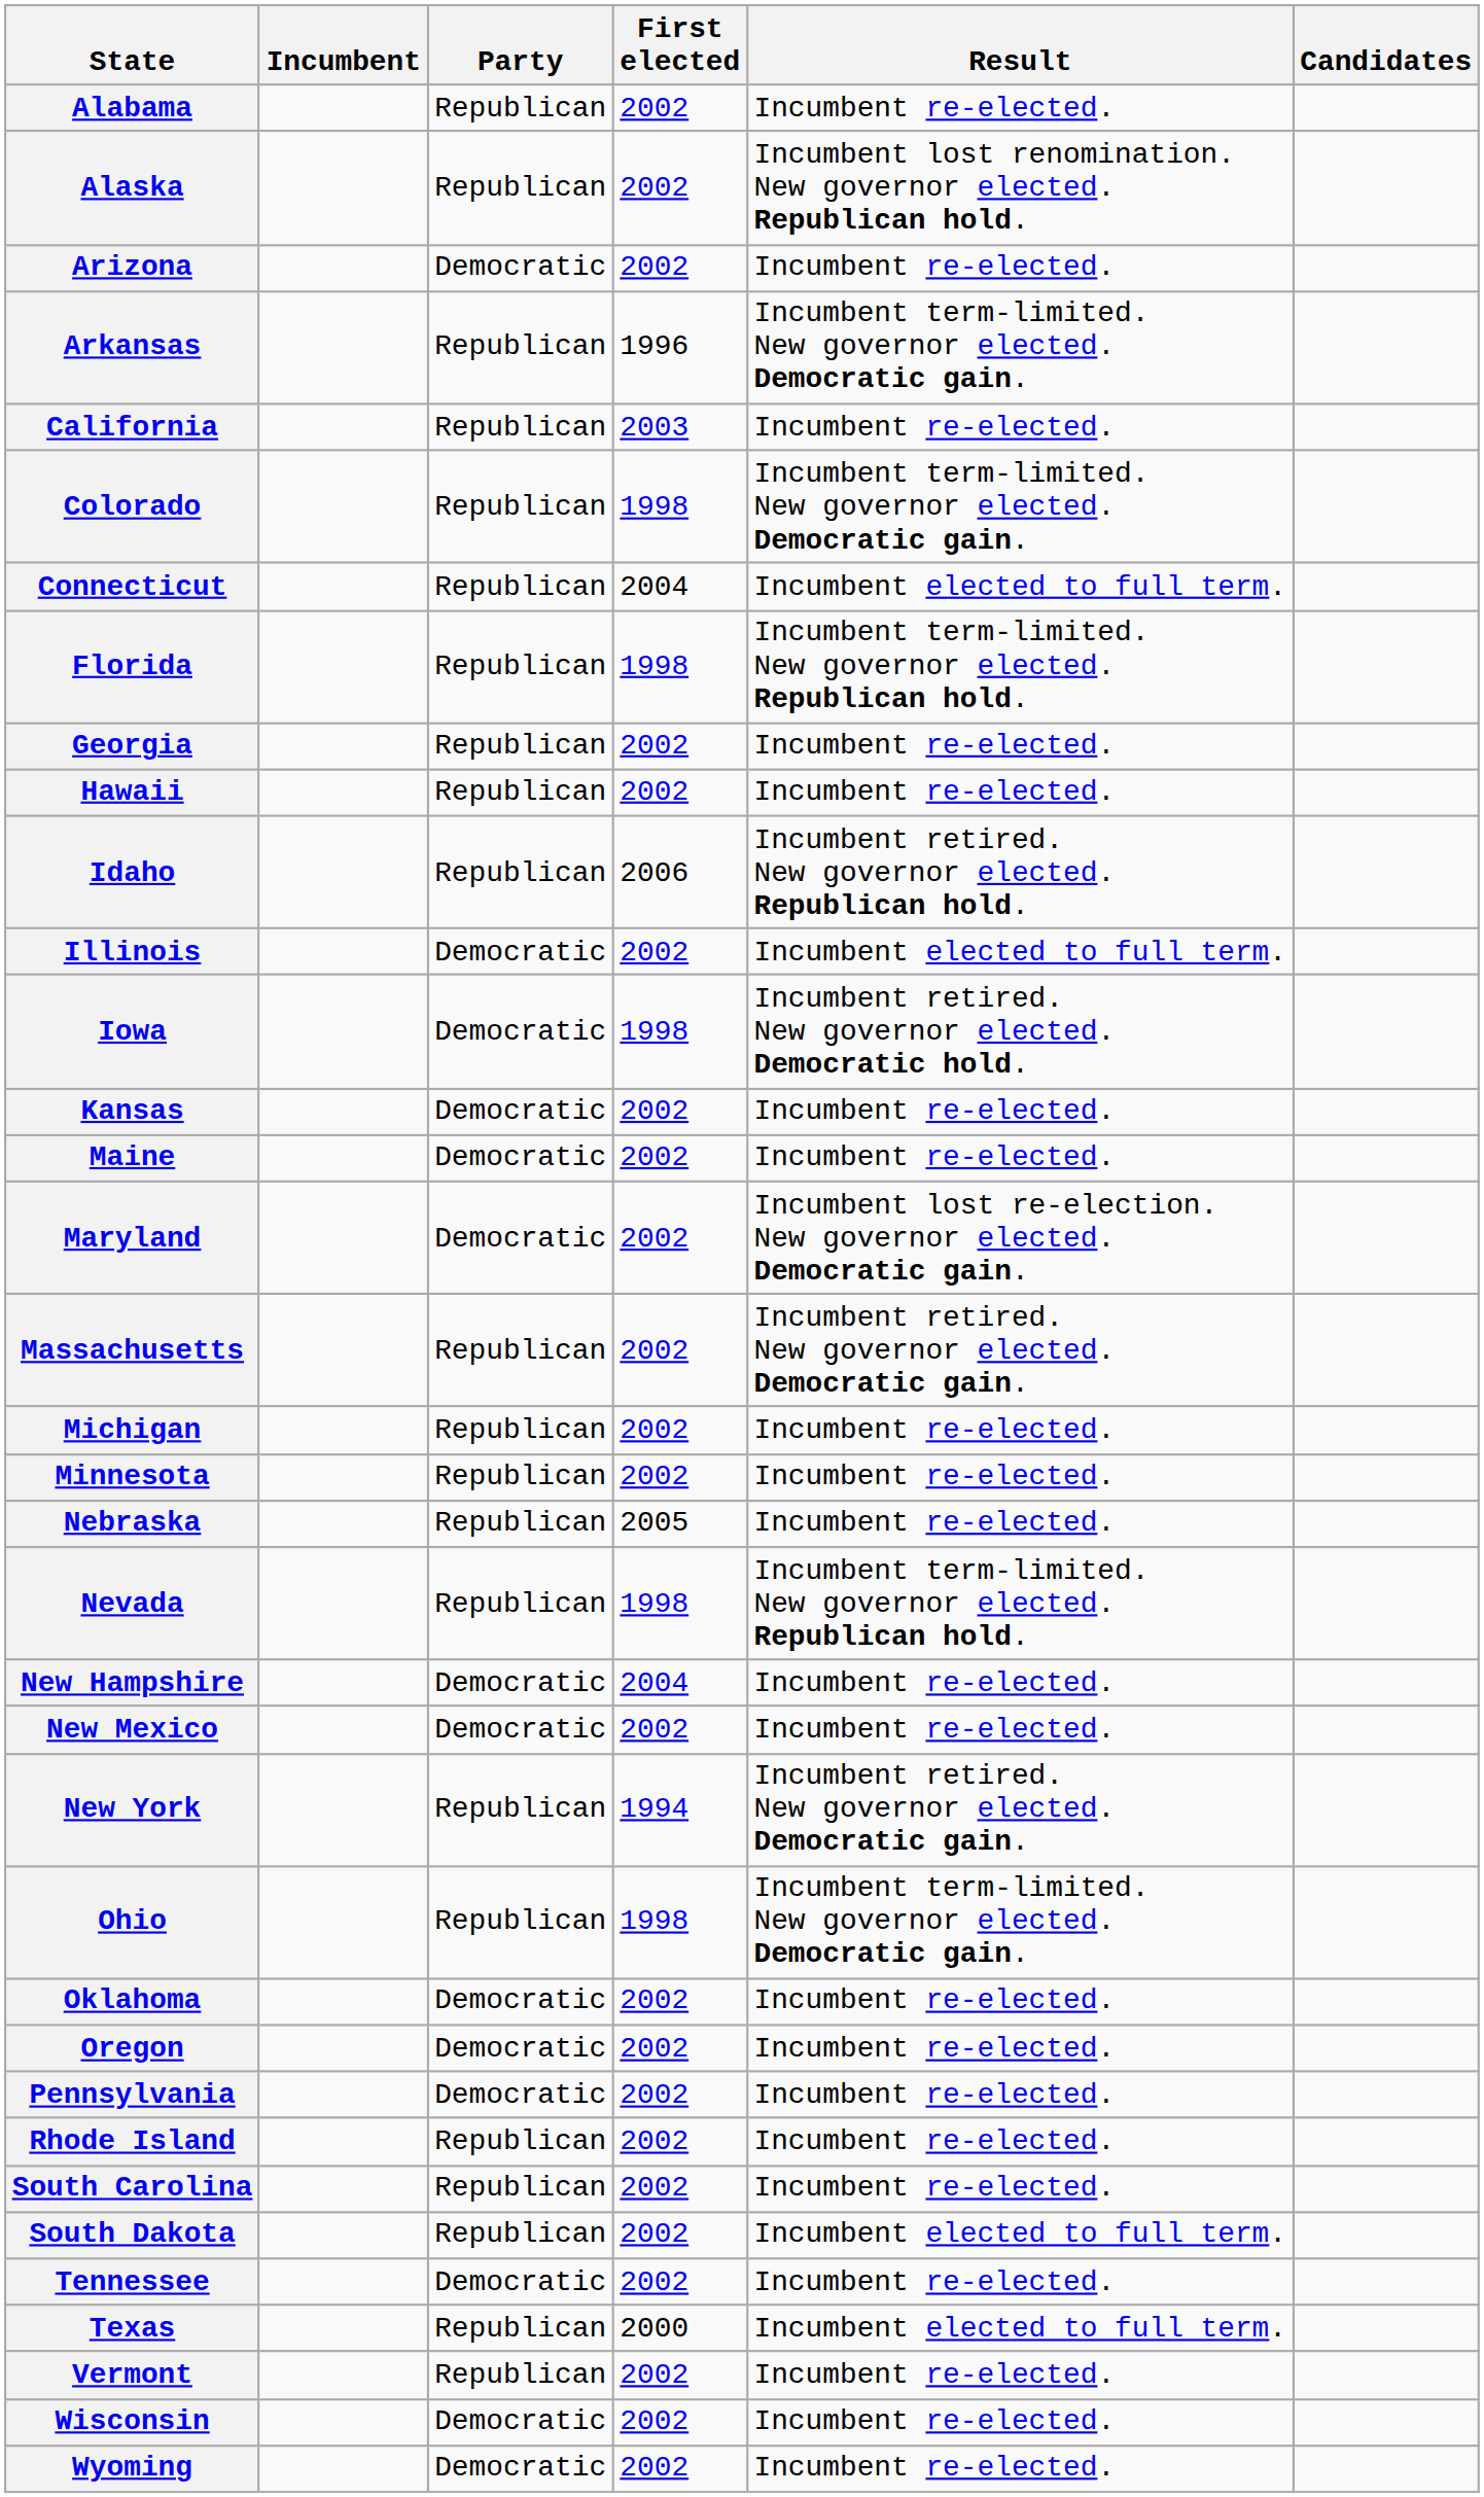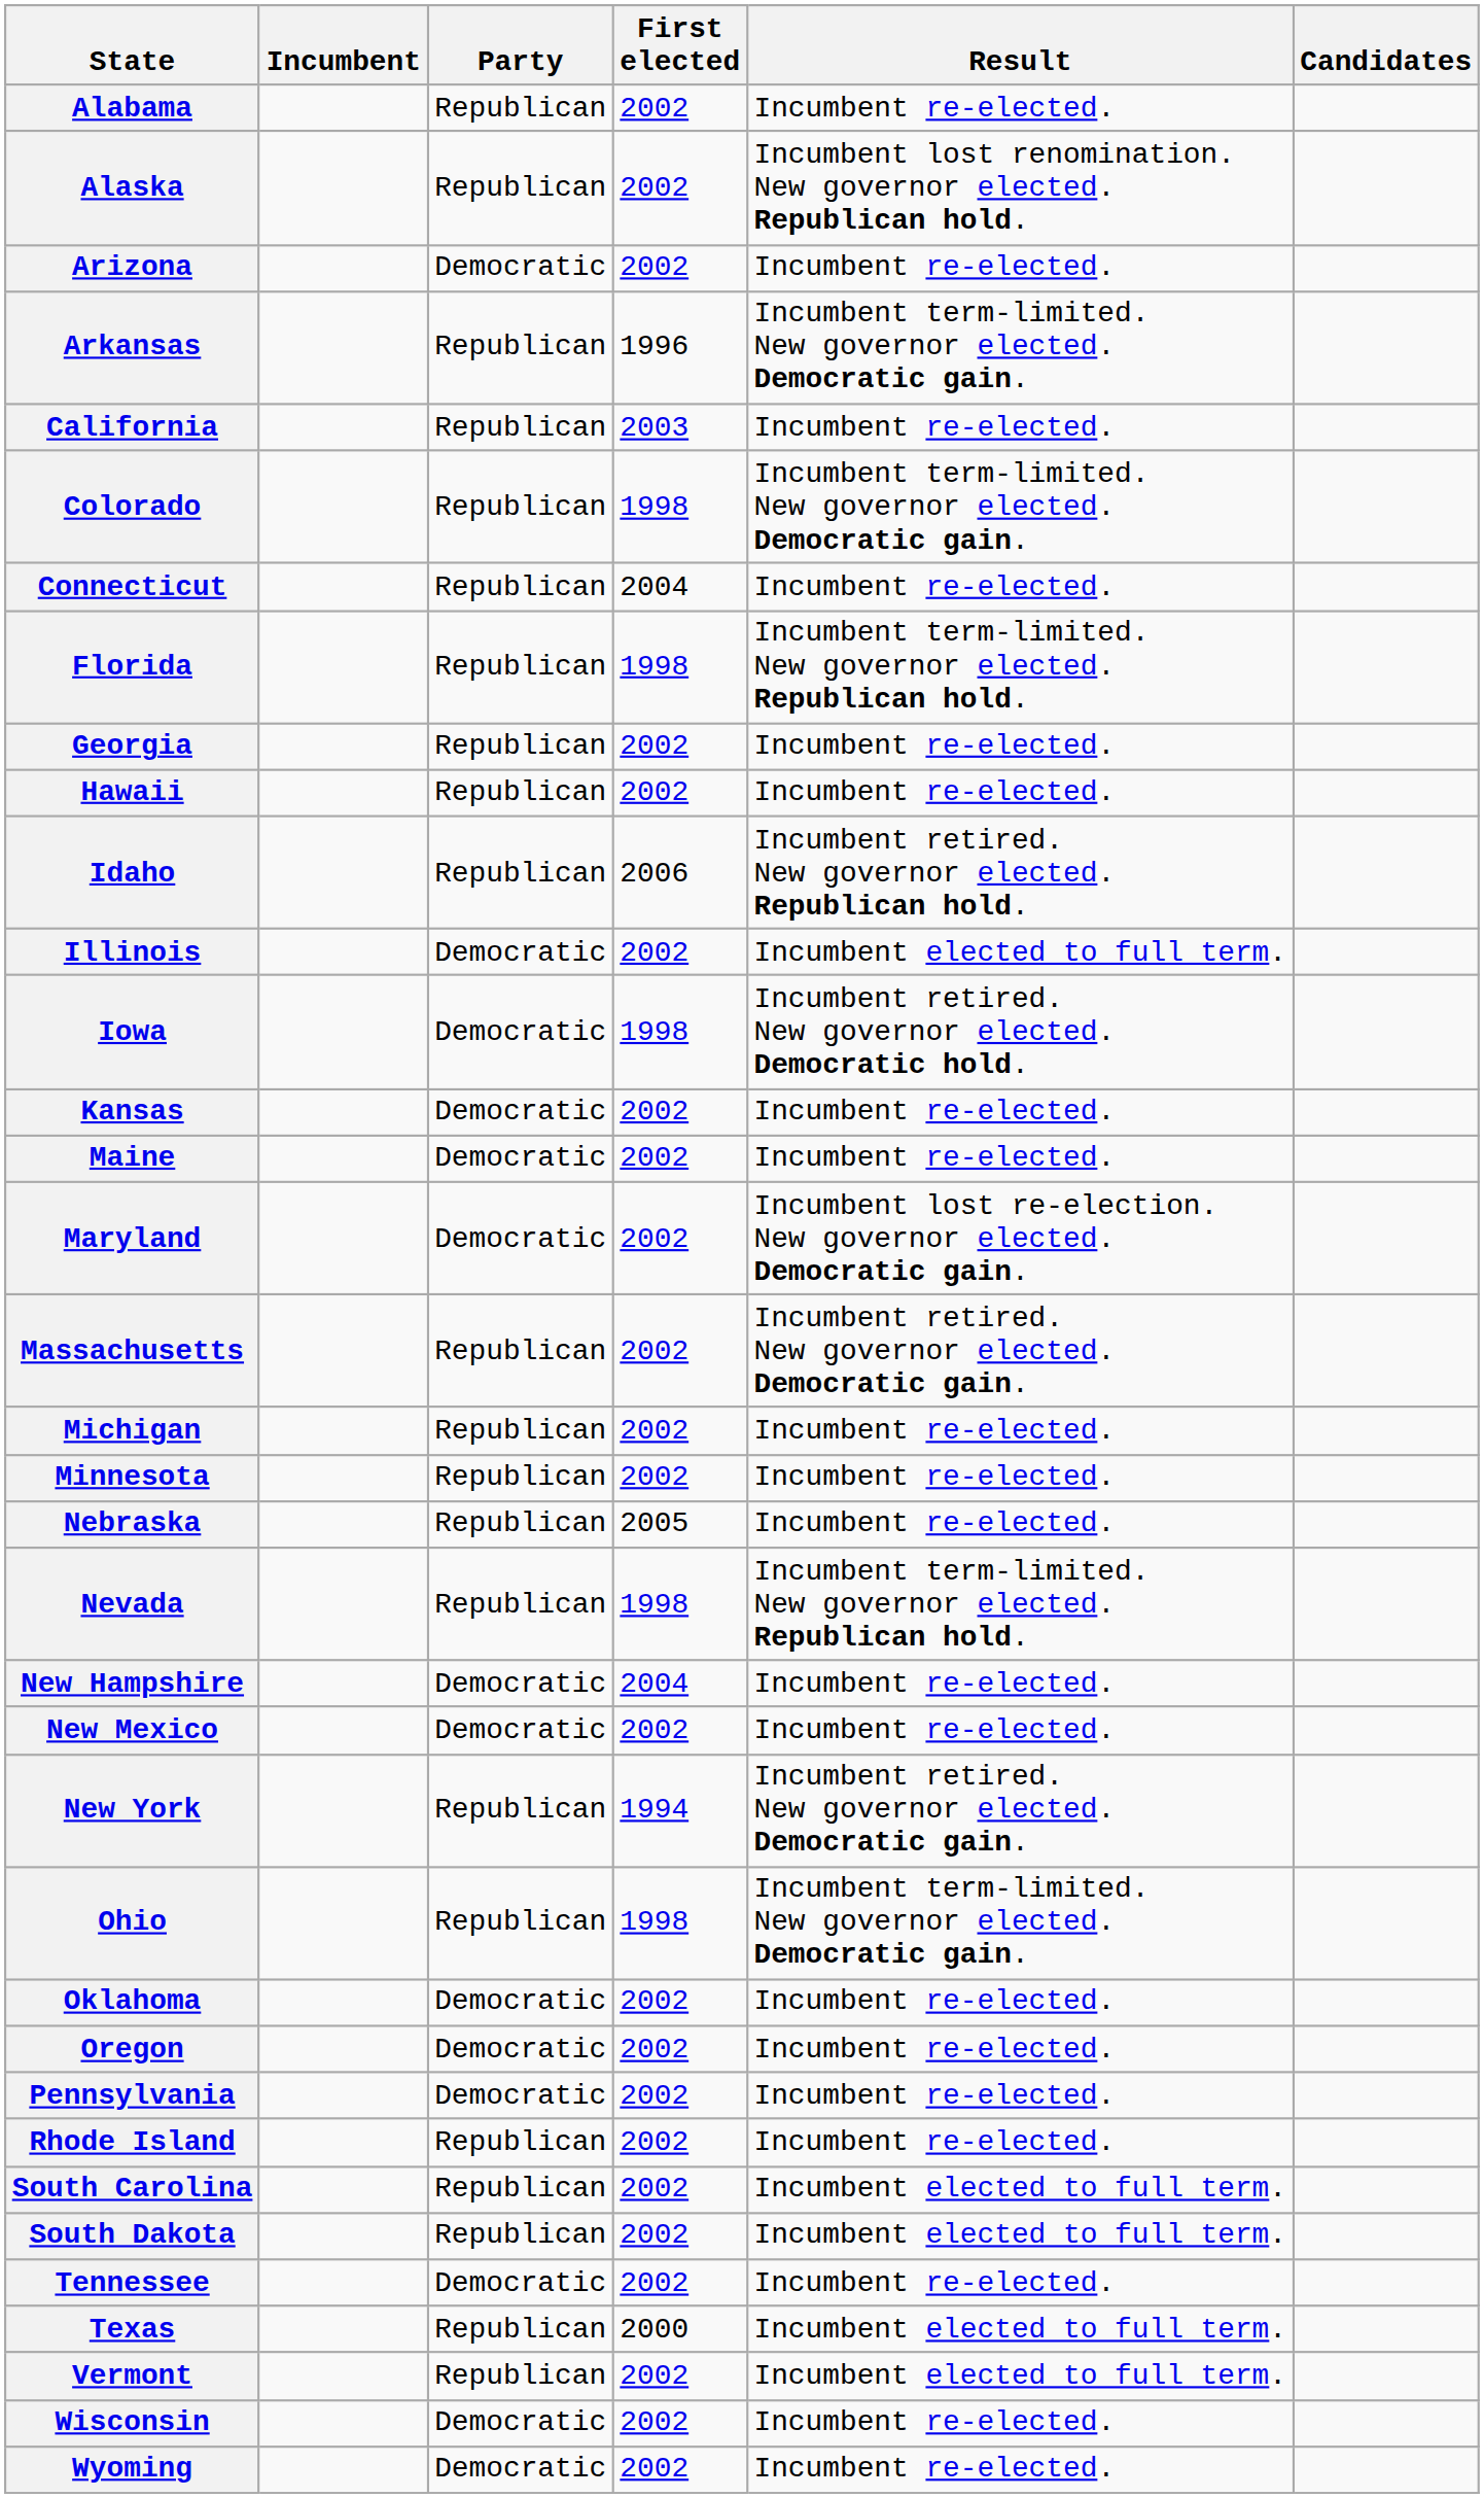 <table class="wikitable sortable">
 <tr valign=bottom>
 <th>State</th>
 <th>Incumbent</th>
 <th>Party</th>
 <th>First<br>elected</th>
 <th>Result</th>
 <th>Candidates</th>
 </tr>
 <tr>
 <th><a href='#'>Alabama</a></th>
 <td></td>
 <td>Republican</td>
 <td><a href='#'>2002</a></td>
 <td>Incumbent <a href='#'>re-elected</a>.</td>
 <td nowrap></td>
 </tr>
 <tr>
 <th><a href='#'>Alaska</a></th>
 <td></td>
 <td>Republican</td>
 <td><a href='#'>2002</a></td>
 <td>Incumbent lost renomination.<br>New governor <a href='#'>elected</a>.<br><strong>Republican hold</strong>.</td>
 <td nowrap></td>
 </tr>
 <tr>
 <th><a href='#'>Arizona</a></th>
 <td></td>
 <td>Democratic</td>
 <td><a href='#'>2002</a></td>
 <td>Incumbent <a href='#'>re-elected</a>.</td>
 <td nowrap></td>
 </tr>
 <tr>
 <th><a href='#'>Arkansas</a></th>
 <td></td>
 <td>Republican</td>
 <td>1996</td>
 <td>Incumbent term-limited.<br>New governor <a href='#'>elected</a>.<br><strong>Democratic gain</strong>.</td>
 <td nowrap></td>
 </tr>
 <tr>
 <th><a href='#'>California</a></th>
 <td></td>
 <td>Republican</td>
 <td><a href='#'>2003 </a></td>
 <td>Incumbent <a href='#'>re-elected</a>.</td>
 <td nowrap></td>
 </tr>
 <tr>
 <th><a href='#'>Colorado</a></th>
 <td></td>
 <td>Republican</td>
 <td><a href='#'>1998</a></td>
 <td>Incumbent term-limited.<br>New governor <a href='#'>elected</a>.<br><strong>Democratic gain</strong>.</td>
 <td nowrap></td>
 </tr>
 <tr>
 <th><a href='#'>Connecticut</a></th>
 <td></td>
 <td>Republican</td>
 <td>2004</td>
-<td>Incumbent <a href='#'>elected to full term</a>.</td>
+<td>Incumbent <a href='#'>re-elected</a>.</td>
 <td nowrap></td>
 </tr>
 <tr>
 <th><a href='#'>Florida</a></th>
 <td></td>
 <td>Republican</td>
 <td><a href='#'>1998</a></td>
 <td>Incumbent term-limited.<br>New governor <a href='#'>elected</a>.<br><strong>Republican hold</strong>.</td>
 <td nowrap></td>
 </tr>
 <tr>
 <th><a href='#'>Georgia</a></th>
 <td></td>
 <td>Republican</td>
 <td><a href='#'>2002</a></td>
 <td>Incumbent <a href='#'>re-elected</a>.</td>
 <td nowrap></td>
 </tr>
 <tr>
 <th><a href='#'>Hawaii</a></th>
 <td></td>
 <td>Republican</td>
 <td><a href='#'>2002</a></td>
 <td>Incumbent <a href='#'>re-elected</a>.</td>
 <td nowrap></td>
 </tr>
 <tr>
 <th><a href='#'>Idaho</a></th>
 <td></td>
 <td>Republican</td>
 <td>2006</td>
 <td>Incumbent retired.<br>New governor <a href='#'>elected</a>.<br><strong>Republican hold</strong>.</td>
 <td nowrap></td>
 </tr>
 <tr>
 <th><a href='#'>Illinois</a></th>
 <td></td>
 <td>Democratic</td>
 <td><a href='#'>2002</a></td>
 <td>Incumbent <a href='#'>elected to full term</a>.</td>
 <td nowrap></td>
 </tr>
 <tr>
 <th><a href='#'>Iowa</a></th>
 <td></td>
 <td>Democratic</td>
 <td><a href='#'>1998</a></td>
 <td>Incumbent retired.<br>New governor <a href='#'>elected</a>.<br><strong>Democratic hold</strong>.</td>
 <td nowrap></td>
 </tr>
 <tr>
 <th><a href='#'>Kansas</a></th>
 <td></td>
 <td>Democratic</td>
 <td><a href='#'>2002</a></td>
 <td>Incumbent <a href='#'>re-elected</a>.</td>
 <td nowrap></td>
 </tr>
 <tr>
 <th><a href='#'>Maine</a></th>
 <td></td>
 <td>Democratic</td>
 <td><a href='#'>2002</a></td>
 <td>Incumbent <a href='#'>re-elected</a>.</td>
 <td nowrap></td>
 </tr>
 <tr>
 <th><a href='#'>Maryland</a></th>
 <td></td>
 <td>Democratic</td>
 <td><a href='#'>2002</a></td>
 <td>Incumbent lost re-election.<br>New governor <a href='#'>elected</a>.<br><strong>Democratic gain</strong>.</td>
 <td nowrap></td>
 </tr>
 <tr>
 <th><a href='#'>Massachusetts</a></th>
 <td></td>
 <td>Republican</td>
 <td><a href='#'>2002</a></td>
 <td>Incumbent retired.<br>New governor <a href='#'>elected</a>.<br><strong>Democratic gain</strong>.</td>
 <td nowrap></td>
 </tr>
 <tr>
 <th><a href='#'>Michigan</a></th>
 <td></td>
 <td>Republican</td>
 <td><a href='#'>2002</a></td>
 <td>Incumbent <a href='#'>re-elected</a>.</td>
 <td nowrap></td>
 </tr>
 <tr>
 <th><a href='#'>Minnesota</a></th>
 <td></td>
 <td>Republican</td>
 <td><a href='#'>2002</a></td>
 <td>Incumbent <a href='#'>re-elected</a>.</td>
 <td nowrap></td>
 </tr>
 <tr>
 <th><a href='#'>Nebraska</a></th>
 <td></td>
 <td>Republican</td>
 <td>2005</td>
 <td>Incumbent <a href='#'>re-elected</a>.</td>
 <td nowrap></td>
 </tr>
 <tr>
 <th><a href='#'>Nevada</a></th>
 <td></td>
 <td>Republican</td>
 <td><a href='#'>1998</a></td>
 <td>Incumbent term-limited.<br>New governor <a href='#'>elected</a>.<br><strong>Republican hold</strong>.</td>
 <td nowrap></td>
 </tr>
 <tr>
 <th><a href='#'>New Hampshire</a></th>
 <td></td>
 <td>Democratic</td>
 <td><a href='#'>2004</a></td>
 <td>Incumbent <a href='#'>re-elected</a>.</td>
 <td nowrap></td>
 </tr>
 <tr>
 <th><a href='#'>New Mexico</a></th>
 <td></td>
 <td>Democratic</td>
 <td><a href='#'>2002</a></td>
 <td>Incumbent <a href='#'>re-elected</a>.</td>
 <td nowrap></td>
 </tr>
 <tr>
 <th><a href='#'>New York</a></th>
 <td></td>
 <td>Republican</td>
 <td><a href='#'>1994</a></td>
 <td>Incumbent retired.<br>New governor <a href='#'>elected</a>.<br><strong>Democratic gain</strong>.</td>
 <td nowrap></td>
 </tr>
 <tr>
 <th><a href='#'>Ohio</a></th>
 <td></td>
 <td>Republican</td>
 <td><a href='#'>1998</a></td>
 <td>Incumbent term-limited.<br>New governor <a href='#'>elected</a>.<br><strong>Democratic gain</strong>.</td>
 <td nowrap></td>
 </tr>
 <tr>
 <th><a href='#'>Oklahoma</a></th>
 <td></td>
 <td>Democratic</td>
 <td><a href='#'>2002</a></td>
 <td>Incumbent <a href='#'>re-elected</a>.</td>
 <td nowrap></td>
 </tr>
 <tr>
 <th><a href='#'>Oregon</a></th>
 <td></td>
 <td>Democratic</td>
 <td><a href='#'>2002</a></td>
 <td>Incumbent <a href='#'>re-elected</a>.</td>
 <td nowrap></td>
 </tr>
 <tr>
 <th><a href='#'>Pennsylvania</a></th>
 <td></td>
 <td>Democratic</td>
 <td><a href='#'>2002</a></td>
 <td>Incumbent <a href='#'>re-elected</a>.</td>
 <td nowrap></td>
 </tr>
 <tr>
 <th><a href='#'>Rhode Island</a></th>
 <td></td>
 <td>Republican</td>
 <td><a href='#'>2002</a></td>
 <td>Incumbent <a href='#'>re-elected</a>.</td>
 <td nowrap></td>
 </tr>
 <tr>
 <th><a href='#'>South Carolina</a></th>
 <td></td>
 <td>Republican</td>
 <td><a href='#'>2002</a></td>
-<td>Incumbent <a href='#'>re-elected</a>.</td>
+<td>Incumbent <a href='#'>elected to full term</a>.</td>
 <td nowrap></td>
 </tr>
 <tr>
 <th><a href='#'>South Dakota</a></th>
 <td></td>
 <td>Republican</td>
 <td><a href='#'>2002</a></td>
 <td>Incumbent <a href='#'>elected to full term</a>.</td>
 <td nowrap></td>
 </tr>
 <tr>
 <th><a href='#'>Tennessee</a></th>
 <td></td>
 <td>Democratic</td>
 <td><a href='#'>2002</a></td>
 <td>Incumbent <a href='#'>re-elected</a>.</td>
 <td nowrap></td>
 </tr>
 <tr>
 <th><a href='#'>Texas</a></th>
 <td></td>
 <td>Republican</td>
 <td>2000</td>
 <td>Incumbent <a href='#'>elected to full term</a>.</td>
 <td nowrap></td>
 </tr>
 <tr>
 <th><a href='#'>Vermont</a></th>
 <td></td>
 <td>Republican</td>
 <td><a href='#'>2002</a></td>
-<td>Incumbent <a href='#'>re-elected</a>.</td>
+<td>Incumbent <a href='#'>elected to full term</a>.</td>
 <td nowrap></td>
 </tr>
 <tr>
 <th><a href='#'>Wisconsin</a></th>
 <td></td>
 <td>Democratic</td>
 <td><a href='#'>2002</a></td>
 <td>Incumbent <a href='#'>re-elected</a>.</td>
 <td nowrap></td>
 </tr>
 <tr>
 <th><a href='#'>Wyoming</a></th>
 <td></td>
 <td>Democratic</td>
 <td><a href='#'>2002</a></td>
 <td>Incumbent <a href='#'>re-elected</a>.</td>
 <td nowrap></td>
 </tr>
 </table>
